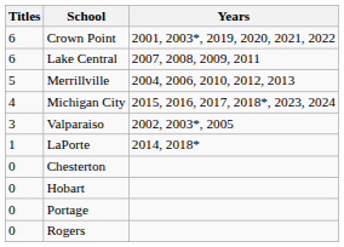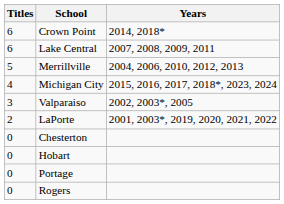 <table class="wikitable">
 <tr>
 <th>Titles</th>
 <th>School</th>
 <th>Years</th>
 </tr>
 <tr>
 <td>6</td>
 <td>Crown Point</td>
-<td>2001, 2003*, 2019, 2020, 2021, 2022</td>
+<td>2014, 2018*</td>
 </tr>
 <tr>
 <td>6</td>
 <td>Lake Central</td>
 <td>2007, 2008, 2009, 2011</td>
 </tr>
 <tr>
 <td>5</td>
 <td>Merrillville</td>
 <td>2004, 2006, 2010, 2012, 2013</td>
 </tr>
 <tr>
 <td>4</td>
 <td>Michigan City</td>
 <td>2015, 2016, 2017, 2018*, 2023, 2024</td>
 </tr>
 <tr>
 <td>3</td>
 <td>Valparaiso</td>
 <td>2002, 2003*, 2005</td>
 </tr>
 <tr>
-<td>1</td>
+<td>2</td>
 <td>LaPorte</td>
-<td>2014, 2018*</td>
+<td>2001, 2003*, 2019, 2020, 2021, 2022</td>
 </tr>
 <tr>
 <td>0</td>
 <td>Chesterton</td>
 <td></td>
 </tr>
 <tr>
 <td>0</td>
 <td>Hobart</td>
 <td></td>
 </tr>
 <tr>
 <td>0</td>
 <td>Portage</td>
 <td></td>
 </tr>
 <tr>
 <td>0</td>
 <td>Rogers</td>
 <td></td>
 </tr>
 </table>
